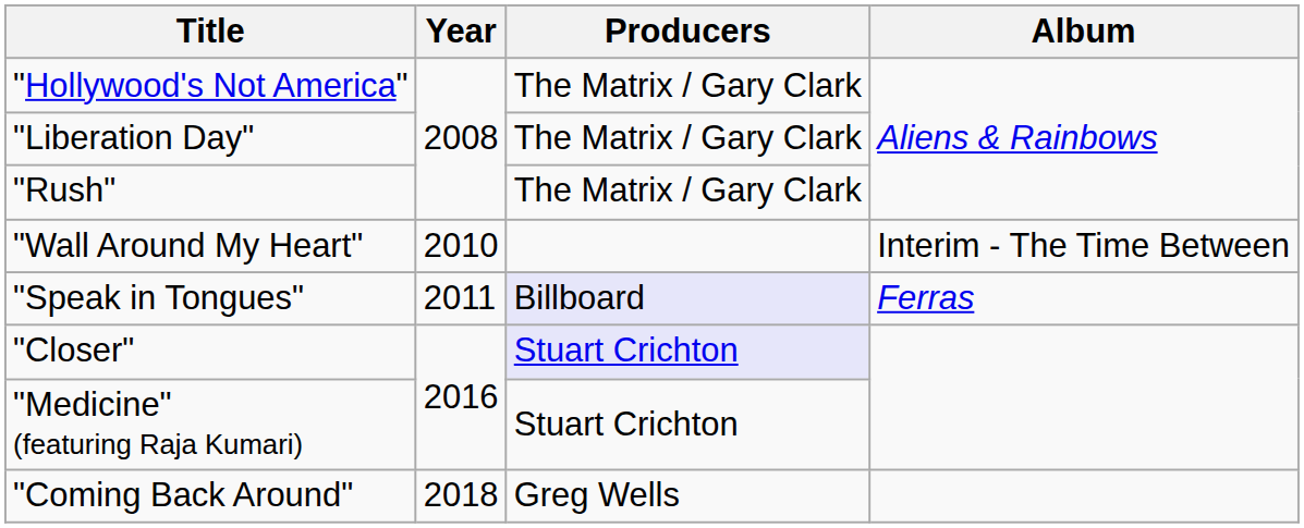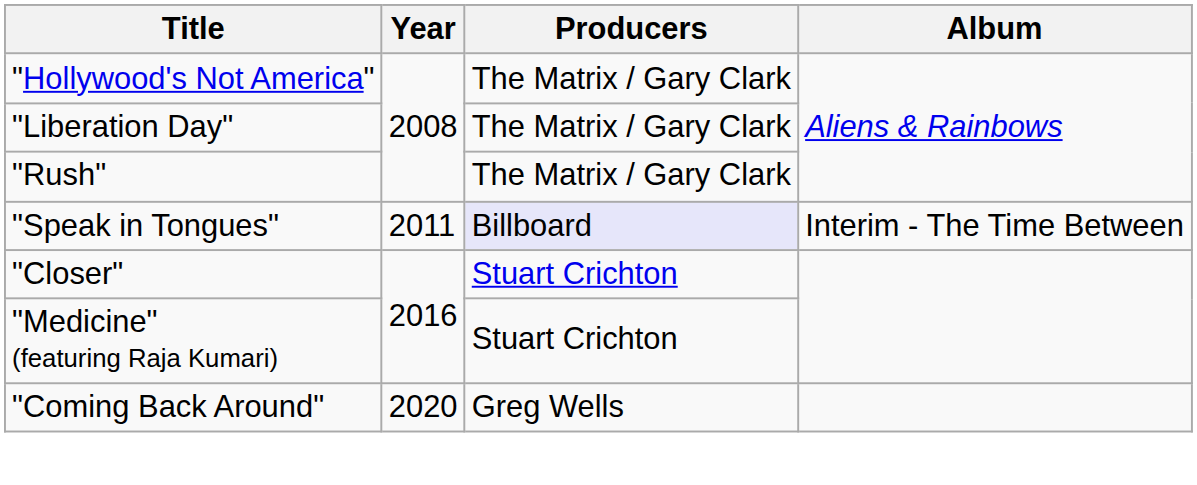 <table class="wikitable plainrowheaders">
 <tr>
 <th>Title</th>
 <th>Year</th>
 <th>Producers</th>
 <th>Album</th>
 </tr>
 <tr>
 <td scope="row">"<a href='#'>Hollywood's Not America</a>"</td>
 <td rowspan="3">2008</td>
 <td>The Matrix / Gary Clark</td>
 <td rowspan="3"><em><a href='#'>Aliens & Rainbows</a></em></td>
 </tr>
 <tr>
 <td scope="row">"Liberation Day"</td>
 <td>The Matrix / Gary Clark</td>
 </tr>
 <tr>
 <td scope="row">"Rush"</td>
 <td>The Matrix / Gary Clark</td>
 </tr>
 <tr>
-<td scope="row">"Wall Around My Heart"</td>
-<td>2010</td>
-<td></td>
-<td>Interim - The Time Between</td>
-</tr>
-<tr>
 <td scope="row">"Speak in Tongues"</td>
 <td>2011</td>
 <td style="background: lavender;">Billboard</td>
-<td><em><a href='#'>Ferras</a></em></td>
+<td>Interim - The Time Between</td>
 </tr>
 <tr>
 <td scope="row">"Closer"</td>
 <td rowspan="2">2016</td>
-<td Stuart Crichton style="background: lavender;"><a href='#'>Stuart Crichton</a></td>
+<td Stuart Crichton><a href='#'>Stuart Crichton</a></td>
 <td rowspan="2"></td>
 </tr>
 <tr>
 <td scope="row">"Medicine"<br><small>(featuring Raja Kumari)</small></td>
 <td>Stuart Crichton</td>
 </tr>
 <tr>
 <td>"Coming Back Around"</td>
-<td>2018</td>
+<td>2020</td>
 <td>Greg Wells</td>
 <td></td>
 </tr>
 </table>
